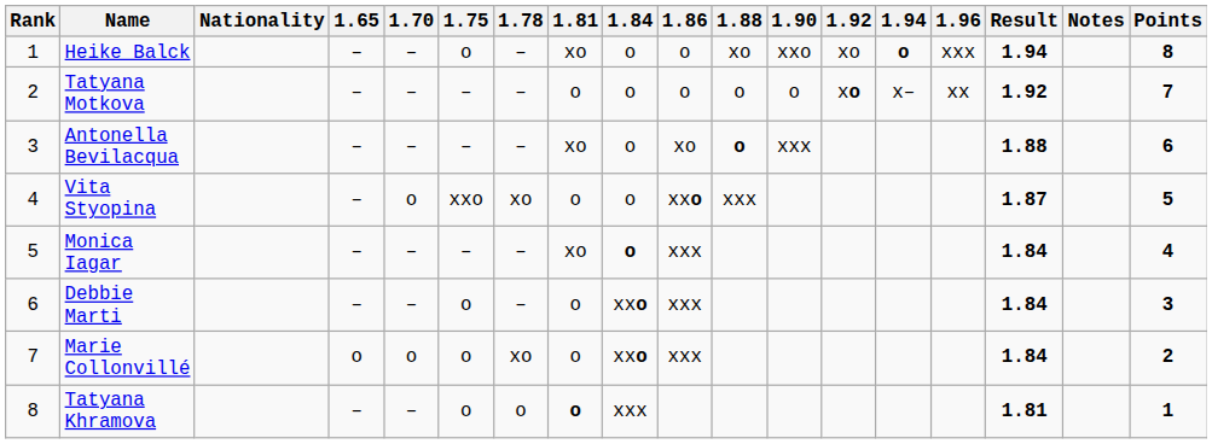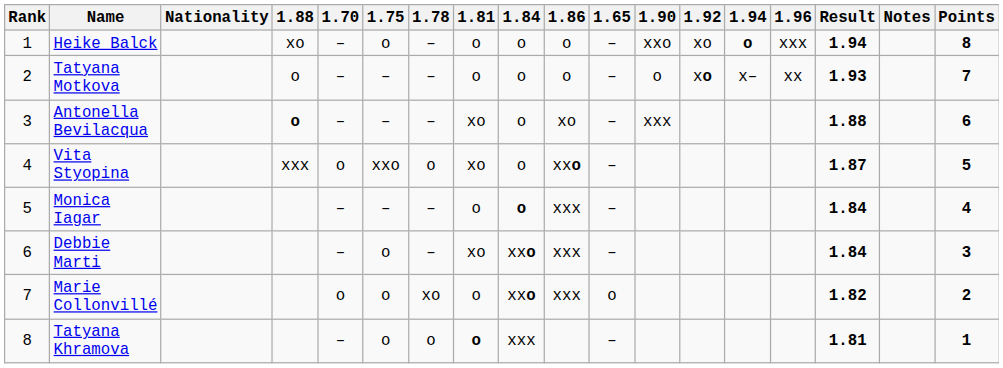 <table class="wikitable sortable" style="text-align:center">
 <tr>
 <th>Rank</th>
 <th>Name</th>
 <th>Nationality</th>
-<th>1.65</th>
+<th>1.88</th>
 <th>1.70</th>
 <th>1.75</th>
 <th>1.78</th>
 <th>1.81</th>
 <th>1.84</th>
 <th>1.86</th>
-<th>1.88</th>
+<th>1.65</th>
 <th>1.90</th>
 <th>1.92</th>
 <th>1.94</th>
 <th>1.96</th>
 <th>Result</th>
 <th>Notes</th>
 <th>Points</th>
 </tr>
 <tr>
 <td>1</td>
 <td align=left><a href='#'>Heike Balck</a></td>
 <td align=left></td>
-<td>–</td>
+<td>xo</td>
 <td>–</td>
 <td>o</td>
 <td>–</td>
-<td>xo</td>
 <td>o</td>
 <td>o</td>
-<td>xo</td>
+<td>o</td>
+<td>–</td>
 <td>xxo</td>
 <td>xo</td>
 <td><strong>o</strong></td>
 <td>xxx</td>
 <td><strong>1.94</strong></td>
 <td></td>
 <td><strong>8</strong></td>
 </tr>
 <tr>
 <td>2</td>
 <td align=left><a href='#'>Tatyana Motkova</a></td>
 <td align=left></td>
-<td>–</td>
+<td>o</td>
 <td>–</td>
 <td>–</td>
 <td>–</td>
 <td>o</td>
 <td>o</td>
 <td>o</td>
-<td>o</td>
+<td>–</td>
 <td>o</td>
 <td>x<strong>o</strong></td>
 <td>x–</td>
 <td>xx</td>
-<td><strong>1.92</strong></td>
+<td><strong>1.93</strong></td>
 <td></td>
 <td><strong>7</strong></td>
 </tr>
 <tr>
 <td>3</td>
 <td align=left><a href='#'>Antonella Bevilacqua</a></td>
 <td align=left></td>
-<td>–</td>
+<td><strong>o</strong></td>
 <td>–</td>
 <td>–</td>
 <td>–</td>
 <td>xo</td>
 <td>o</td>
 <td>xo</td>
-<td><strong>o</strong></td>
+<td>–</td>
 <td>xxx</td>
 <td></td>
 <td></td>
 <td></td>
 <td><strong>1.88</strong></td>
 <td></td>
 <td><strong>6</strong></td>
 </tr>
 <tr>
 <td>4</td>
 <td align=left><a href='#'>Vita Styopina</a></td>
 <td align=left></td>
-<td>–</td>
+<td>xxx</td>
 <td>o</td>
 <td>xxo</td>
+<td>o</td>
 <td>xo</td>
 <td>o</td>
-<td>o</td>
 <td>xx<strong>o</strong></td>
-<td>xxx</td>
+<td>–</td>
 <td></td>
 <td></td>
 <td></td>
 <td></td>
 <td><strong>1.87</strong></td>
 <td></td>
 <td><strong>5</strong></td>
 </tr>
 <tr>
 <td>5</td>
 <td align=left><a href='#'>Monica Iagar</a></td>
 <td align=left></td>
+<td></td>
 <td>–</td>
 <td>–</td>
 <td>–</td>
-<td>–</td>
-<td>xo</td>
+<td>o</td>
 <td><strong>o</strong></td>
 <td>xxx</td>
-<td></td>
+<td>–</td>
 <td></td>
 <td></td>
 <td></td>
 <td></td>
 <td><strong>1.84</strong></td>
 <td></td>
 <td><strong>4</strong></td>
 </tr>
 <tr>
 <td>6</td>
 <td align=left><a href='#'>Debbie Marti</a></td>
 <td align=left></td>
-<td>–</td>
+<td></td>
 <td>–</td>
 <td>o</td>
 <td>–</td>
-<td>o</td>
+<td>xo</td>
 <td>xx<strong>o</strong></td>
 <td>xxx</td>
-<td></td>
+<td>–</td>
 <td></td>
 <td></td>
 <td></td>
 <td></td>
 <td><strong>1.84</strong></td>
 <td></td>
 <td><strong>3</strong></td>
 </tr>
 <tr>
 <td>7</td>
 <td align=left><a href='#'>Marie Collonvillé</a></td>
 <td align=left></td>
-<td>o</td>
+<td></td>
 <td>o</td>
 <td>o</td>
 <td>xo</td>
 <td>o</td>
 <td>xx<strong>o</strong></td>
 <td>xxx</td>
+<td>o</td>
 <td></td>
 <td></td>
 <td></td>
 <td></td>
-<td></td>
-<td><strong>1.84</strong></td>
+<td><strong>1.82</strong></td>
 <td></td>
 <td><strong>2</strong></td>
 </tr>
 <tr>
 <td>8</td>
 <td align=left><a href='#'>Tatyana Khramova</a></td>
 <td align=left></td>
-<td>–</td>
+<td></td>
 <td>–</td>
 <td>o</td>
 <td>o</td>
 <td><strong>o</strong></td>
 <td>xxx</td>
 <td></td>
-<td></td>
+<td>–</td>
 <td></td>
 <td></td>
 <td></td>
 <td></td>
 <td><strong>1.81</strong></td>
 <td></td>
 <td><strong>1</strong></td>
 </tr>
 </table>
